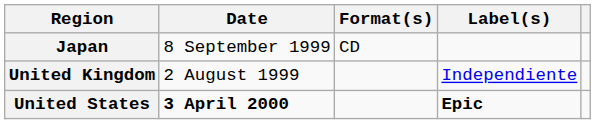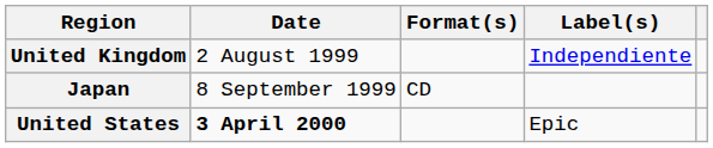 <table class="wikitable plainrowheaders">
 <tr>
 <th scope="col">Region</th>
 <th scope="col">Date</th>
 <th scope="col">Format(s)</th>
 <th scope="col">Label(s)</th>
 <th scope="col"></th>
 </tr>
 <tr>
+<th scope="row">United Kingdom</th>
+<td>2 August 1999</td>
+<td></td>
+<td><a href='#'>Independiente</a></td>
+<td></td>
+</tr>
+<tr>
 <th scope="row">Japan</th>
 <td>8 September 1999</td>
 <td>CD</td>
 <td></td>
 <td></td>
 </tr>
 <tr>
-<th scope="row">United Kingdom</th>
-<td>2 August 1999</td>
-<td></td>
-<td><a href='#'>Independiente</a></td>
-<td></td>
-</tr>
-<tr>
 <th scope="row">United States</th>
 <td><strong>3 April 2000</strong></td>
 <td></td>
-<td><strong>Epic</strong></td>
+<td>Epic</td>
 <td></td>
 </tr>
 </table>
